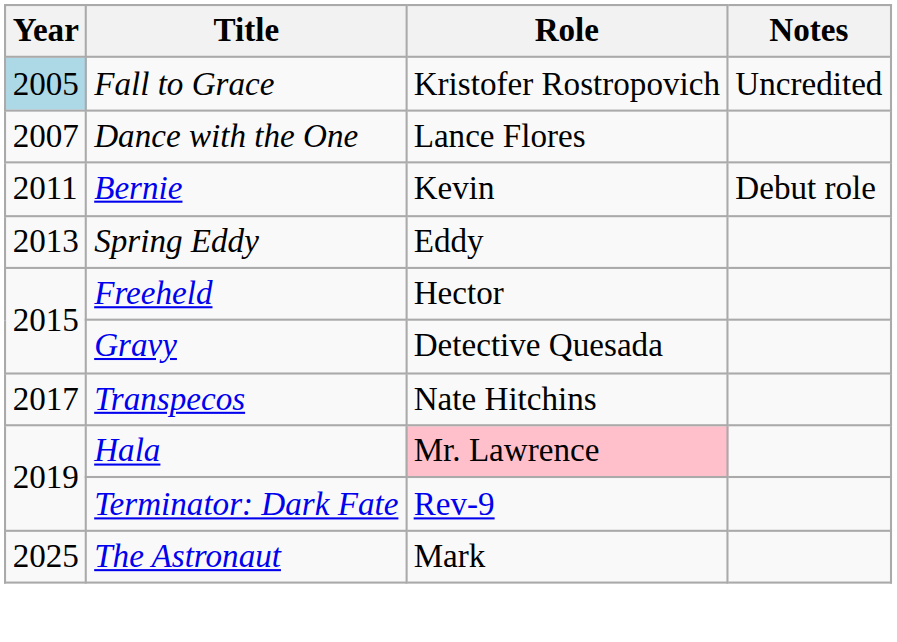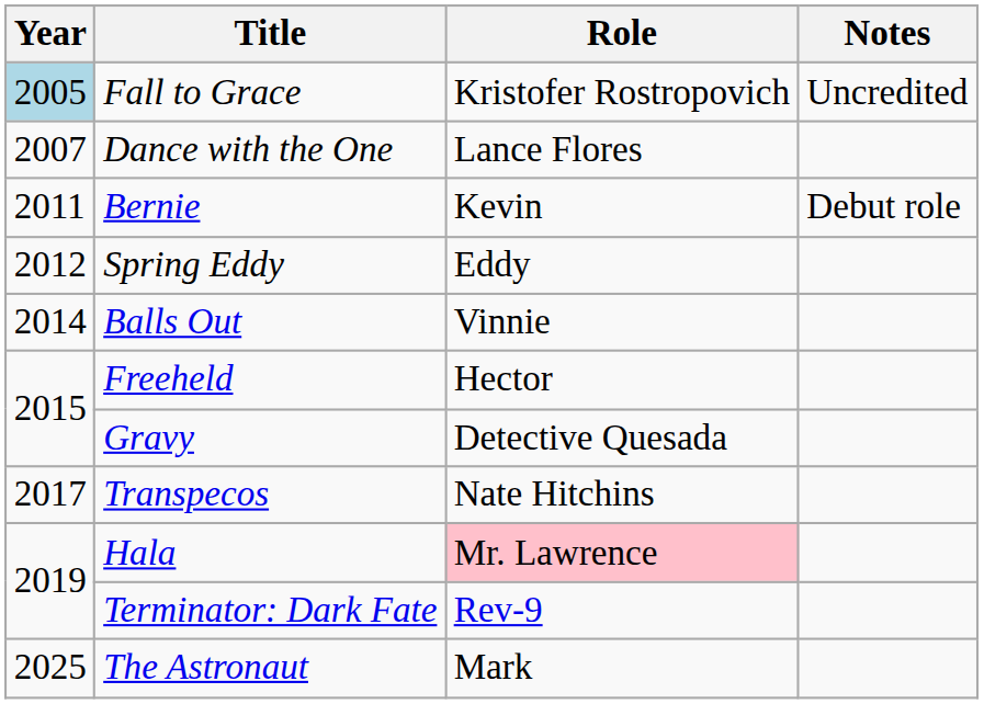 <table class="wikitable">
 <tr>
 <th>Year</th>
 <th>Title</th>
 <th>Role</th>
 <th>Notes</th>
 </tr>
 <tr>
 <td style="background: lightblue;">2005</td>
 <td><em>Fall to Grace</em></td>
 <td>Kristofer Rostropovich</td>
 <td>Uncredited</td>
 </tr>
 <tr>
 <td>2007</td>
 <td><em>Dance with the One</em></td>
 <td>Lance Flores</td>
 <td></td>
 </tr>
 <tr>
 <td>2011</td>
 <td><em><a href='#'>Bernie</a></em></td>
 <td>Kevin</td>
 <td>Debut role</td>
 </tr>
 <tr>
-<td>2013</td>
+<td>2012</td>
 <td><em>Spring Eddy</em></td>
 <td>Eddy</td>
+<td></td>
+</tr>
+<tr>
+<td>2014</td>
+<td><em><a href='#'>Balls Out</a></em></td>
+<td>Vinnie</td>
 <td></td>
 </tr>
 <tr>
 <td rowspan="2">2015</td>
 <td><em><a href='#'>Freeheld</a></em></td>
 <td>Hector</td>
 <td></td>
 </tr>
 <tr>
 <td><em><a href='#'>Gravy</a></em></td>
 <td>Detective Quesada</td>
 <td></td>
 </tr>
 <tr>
 <td>2017</td>
 <td><em><a href='#'>Transpecos</a></em></td>
 <td>Nate Hitchins</td>
 <td></td>
 </tr>
 <tr>
 <td rowspan="2">2019</td>
 <td><em><a href='#'>Hala</a></em></td>
 <td style="background: pink;">Mr. Lawrence</td>
 <td></td>
 </tr>
 <tr>
 <td><em><a href='#'>Terminator: Dark Fate</a></em></td>
 <td><a href='#'>Rev-9</a></td>
 <td></td>
 </tr>
 <tr>
 <td>2025</td>
 <td><em><a href='#'>The Astronaut</a></em></td>
 <td>Mark</td>
 <td></td>
 </tr>
 </table>
